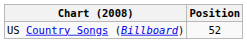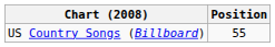 <table class="wikitable sortable">
 <tr>
 <th scope="col">Chart (2008)</th>
 <th scope="col">Position</th>
 </tr>
 <tr>
 <td>US <a href='#'>Country Songs</a> (<em><a href='#'>Billboard</a></em>)</td>
-<td align="center">52</td>
+<td align="center">55</td>
 </tr>
 </table>
